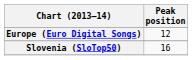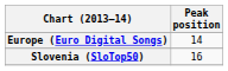 <table class="wikitable sortable plainrowheaders" style="text-align:center">
 <tr>
 <th scope="col">Chart (2013–14)</th>
 <th scope="col">Peak<br>position</th>
 </tr>
 <tr>
 </tr>
 <tr>
 </tr>
 <tr>
 </tr>
 <tr>
 </tr>
 <tr>
 </tr>
 <tr>
 </tr>
 <tr>
 <th scope="row">Europe (<a href='#'>Euro Digital Songs</a>)</th>
-<td>12</td>
+<td>14</td>
 </tr>
 <tr>
 </tr>
 <tr>
 </tr>
 <tr>
 </tr>
 <tr>
 </tr>
 <tr>
 </tr>
 <tr>
 </tr>
 <tr>
 </tr>
 <tr>
 </tr>
 <tr>
 </tr>
 <tr>
 </tr>
 <tr>
 <th scope="row">Slovenia (<a href='#'>SloTop50</a>)</th>
 <td align=center>16</td>
 </tr>
 <tr>
 </tr>
 <tr>
 </tr>
 <tr>
 </tr>
 <tr>
 </tr>
 </table>
